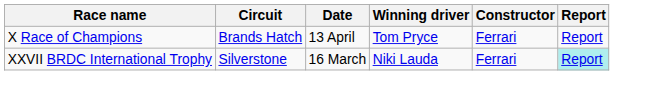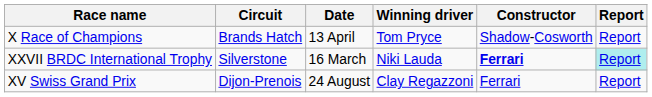 <table class="wikitable" style="font-size:95%">
 <tr>
 <th>Race name</th>
 <th>Circuit</th>
 <th>Date</th>
 <th>Winning driver</th>
 <th>Constructor</th>
 <th>Report</th>
 </tr>
 <tr>
 <td> X <a href='#'>Race of Champions</a></td>
 <td><a href='#'>Brands Hatch</a></td>
 <td>13 April</td>
 <td> <a href='#'>Tom Pryce</a></td>
-<td> <a href='#'>Ferrari</a></td>
+<td> <a href='#'>Shadow</a>-<a href='#'>Cosworth</a></td>
 <td><a href='#'>Report</a></td>
 </tr>
 <tr>
 <td> XXVII <a href='#'>BRDC International Trophy</a></td>
 <td><a href='#'>Silverstone</a></td>
 <td>16 March</td>
 <td> <a href='#'>Niki Lauda</a></td>
-<td> <a href='#'>Ferrari</a></td>
+<td><strong> <a href='#'>Ferrari</a></strong></td>
 <td style="background: paleturquoise;"><a href='#'>Report</a></td>
 </tr>
+<tr>
+<td> XV <a href='#'>Swiss Grand Prix</a></td>
+<td><a href='#'>Dijon-Prenois</a></td>
+<td>24 August</td>
+<td> <a href='#'>Clay Regazzoni</a></td>
+<td> <a href='#'>Ferrari</a></td>
+<td><a href='#'>Report</a></td>
+</tr>
 </table>
